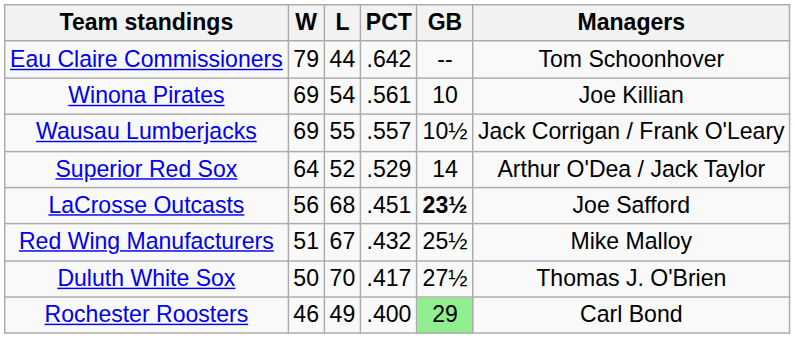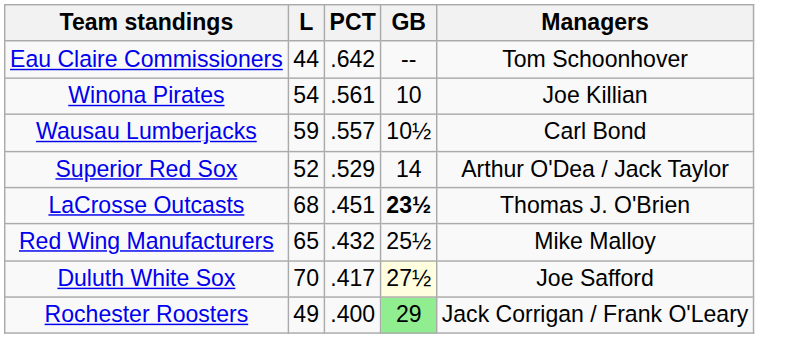 <table class="wikitable">
 <tr>
 <th>Team standings</th>
-<th>W</th>
 <th>L</th>
 <th>PCT</th>
 <th>GB</th>
 <th>Managers</th>
 </tr>
 <tr align=center>
 <td><a href='#'>Eau Claire Commissioners</a></td>
-<td>79</td>
 <td>44</td>
 <td>.642</td>
 <td>--</td>
 <td>Tom Schoonhover</td>
 </tr>
 <tr align=center>
 <td><a href='#'>Winona Pirates</a></td>
-<td>69</td>
 <td>54</td>
 <td>.561</td>
 <td>10</td>
 <td>Joe Killian</td>
 </tr>
 <tr align=center>
 <td><a href='#'>Wausau Lumberjacks</a></td>
-<td>69</td>
-<td>55</td>
+<td>59</td>
 <td>.557</td>
 <td>10½</td>
-<td>Jack Corrigan / Frank O'Leary</td>
+<td>Carl Bond</td>
 </tr>
 <tr align=center>
 <td><a href='#'>Superior Red Sox</a></td>
-<td>64</td>
 <td>52</td>
 <td>.529</td>
 <td>14</td>
 <td>Arthur O'Dea / Jack Taylor</td>
 </tr>
 <tr align=center>
 <td><a href='#'>LaCrosse Outcasts</a></td>
-<td>56</td>
 <td>68</td>
 <td>.451</td>
 <td><strong>23½</strong></td>
-<td>Joe Safford</td>
+<td>Thomas J. O'Brien</td>
 </tr>
 <tr align=center>
 <td><a href='#'>Red Wing Manufacturers</a></td>
-<td>51</td>
-<td>67</td>
+<td>65</td>
 <td>.432</td>
 <td>25½</td>
 <td>Mike Malloy</td>
 </tr>
 <tr align=center>
 <td><a href='#'>Duluth White Sox</a></td>
-<td>50</td>
 <td>70</td>
 <td>.417</td>
-<td>27½</td>
-<td>Thomas J. O'Brien</td>
+<td style="background: lightyellow;">27½</td>
+<td>Joe Safford</td>
 </tr>
 <tr align=center>
 <td><a href='#'>Rochester Roosters</a></td>
-<td>46</td>
 <td>49</td>
 <td>.400</td>
 <td style="background: lightgreen;">29</td>
-<td>Carl Bond</td>
+<td>Jack Corrigan / Frank O'Leary</td>
 </tr>
 </table>
